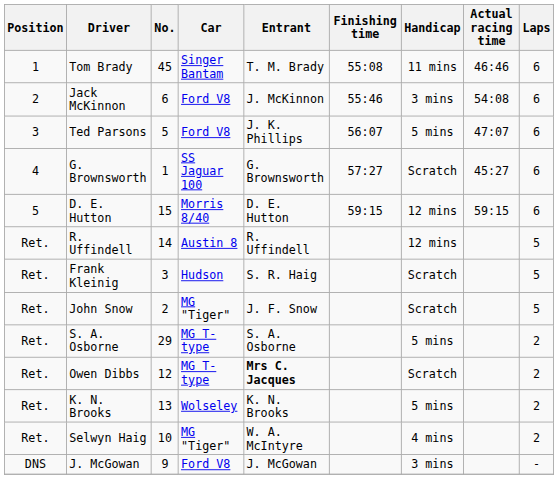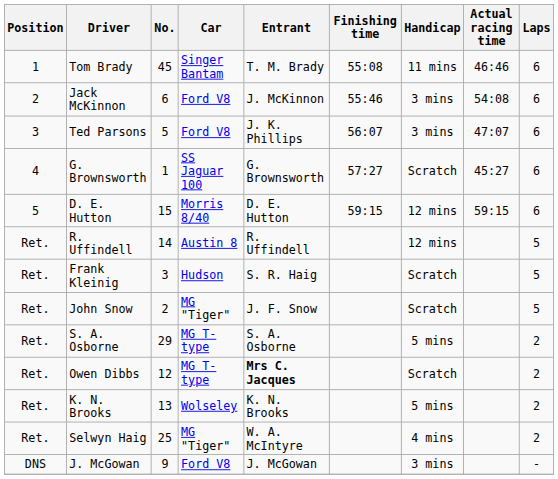 <table class="wikitable">
 <tr>
 <th>Position</th>
 <th>Driver</th>
 <th>No.</th>
 <th>Car</th>
 <th>Entrant</th>
 <th>Finishing time</th>
 <th>Handicap</th>
 <th>Actual racing time</th>
 <th>Laps</th>
 </tr>
 <tr>
 <td align="center">1</td>
 <td>Tom Brady</td>
 <td align="center">45</td>
 <td><a href='#'>Singer Bantam</a></td>
 <td>T. M. Brady</td>
 <td align="center">55:08</td>
 <td align="center">11 mins</td>
 <td align="center">46:46</td>
 <td align="center">6</td>
 </tr>
 <tr>
 <td align="center">2</td>
 <td>Jack McKinnon</td>
 <td align="center">6</td>
 <td><a href='#'>Ford V8</a></td>
 <td>J. McKinnon</td>
 <td align="center">55:46</td>
 <td align="center">3 mins</td>
 <td align="center">54:08</td>
 <td align="center">6</td>
 </tr>
 <tr>
 <td align="center">3</td>
 <td>Ted Parsons</td>
 <td align="center">5</td>
 <td><a href='#'>Ford V8</a></td>
 <td>J. K. Phillips</td>
 <td align="center">56:07</td>
-<td align="center">5 mins</td>
+<td align="center">3 mins</td>
 <td align="center">47:07</td>
 <td align="center">6</td>
 </tr>
 <tr>
 <td align="center">4</td>
 <td>G. Brownsworth</td>
 <td align="center">1</td>
 <td><a href='#'>SS Jaguar 100</a></td>
 <td>G. Brownsworth</td>
 <td align="center">57:27</td>
 <td align="center">Scratch</td>
 <td align="center">45:27</td>
 <td align="center">6</td>
 </tr>
 <tr>
 <td align="center">5</td>
 <td>D. E. Hutton</td>
 <td align="center">15</td>
 <td><a href='#'>Morris 8/40</a></td>
 <td>D. E. Hutton</td>
 <td align="center">59:15</td>
 <td align="center">12 mins</td>
 <td align="center">59:15</td>
 <td align="center">6</td>
 </tr>
 <tr>
 <td align="center">Ret.</td>
 <td>R. Uffindell</td>
 <td align="center">14</td>
 <td><a href='#'>Austin 8</a></td>
 <td>R. Uffindell</td>
 <td align="center"></td>
 <td align="center">12 mins</td>
 <td align="center"></td>
 <td align="center">5</td>
 </tr>
 <tr>
 <td align="center">Ret.</td>
 <td>Frank Kleinig</td>
 <td align="center">3</td>
 <td><a href='#'>Hudson</a></td>
 <td>S. R. Haig</td>
 <td align="center"></td>
 <td align="center">Scratch</td>
 <td align="center"></td>
 <td align="center">5</td>
 </tr>
 <tr>
 <td align="center">Ret.</td>
 <td>John Snow</td>
 <td align="center">2</td>
 <td><a href='#'>MG</a> "Tiger"</td>
 <td>J. F. Snow</td>
 <td align="center"></td>
 <td align="center">Scratch</td>
 <td align="center"></td>
 <td align="center">5</td>
 </tr>
 <tr>
 <td align="center">Ret.</td>
 <td>S. A. Osborne</td>
 <td align="center">29</td>
 <td><a href='#'>MG T-type</a></td>
 <td>S. A. Osborne</td>
 <td align="center"></td>
 <td align="center">5 mins</td>
 <td align="center"></td>
 <td align="center">2</td>
 </tr>
 <tr>
 <td align="center">Ret.</td>
 <td>Owen Dibbs</td>
 <td align="center">12</td>
 <td><a href='#'>MG T-type</a></td>
 <td><strong>Mrs C. Jacques</strong></td>
 <td align="center"></td>
 <td align="center">Scratch</td>
 <td align="center"></td>
 <td align="center">2</td>
 </tr>
 <tr>
 <td align="center">Ret.</td>
 <td>K. N. Brooks</td>
 <td align="center">13</td>
 <td><a href='#'>Wolseley</a></td>
 <td>K. N. Brooks</td>
 <td align="center"></td>
 <td align="center">5 mins</td>
 <td align="center"></td>
 <td align="center">2</td>
 </tr>
 <tr>
 <td align="center">Ret.</td>
 <td>Selwyn Haig</td>
-<td align="center">10</td>
+<td align="center">25</td>
 <td><a href='#'>MG</a> "Tiger"</td>
 <td>W. A. McIntyre</td>
 <td align="center"></td>
 <td align="center">4 mins</td>
 <td align="center"></td>
 <td align="center">2</td>
 </tr>
 <tr>
 <td align="center">DNS</td>
 <td>J. McGowan</td>
 <td align="center">9</td>
 <td><a href='#'>Ford V8</a></td>
 <td>J. McGowan</td>
 <td align="center"></td>
 <td align="center">3 mins</td>
 <td align="center"></td>
 <td align="center">-</td>
 </tr>
 <tr>
 </tr>
 </table>
